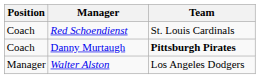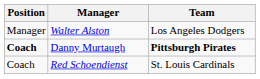 <table class=wikitable>
 <tr>
 <th width="50">Position</th>
 <th width="140">Manager</th>
 <th width="150">Team</th>
 </tr>
 <tr>
+<td>Manager</td>
+<td><em><a href='#'>Walter Alston</a></em></td>
+<td>Los Angeles Dodgers</td>
+</tr>
+<tr>
+<td><strong>Coach</strong></td>
+<td><a href='#'>Danny Murtaugh</a></td>
+<td><strong>Pittsburgh Pirates</strong></td>
+</tr>
+<tr>
 <td>Coach</td>
 <td><em><a href='#'>Red Schoendienst</a></em></td>
 <td>St. Louis Cardinals</td>
 </tr>
-<tr>
-<td>Coach</td>
-<td><a href='#'>Danny Murtaugh</a></td>
-<td><strong>Pittsburgh Pirates</strong></td>
-</tr>
-<tr>
-<td>Manager</td>
-<td><em><a href='#'>Walter Alston</a></em></td>
-<td>Los Angeles Dodgers</td>
-</tr>
 </table>
